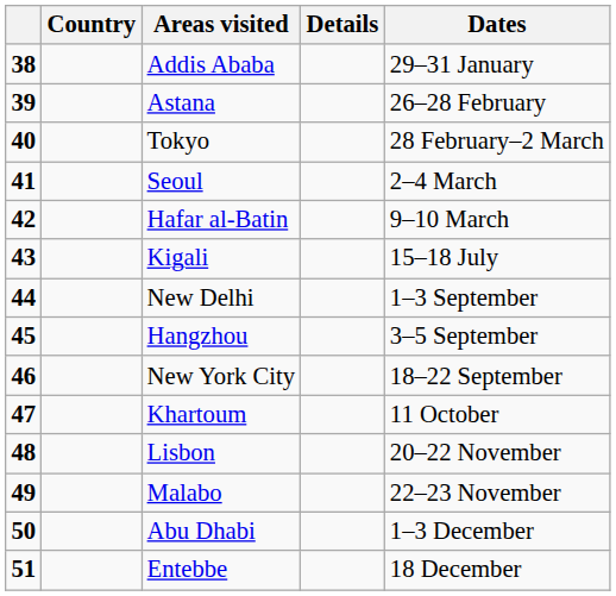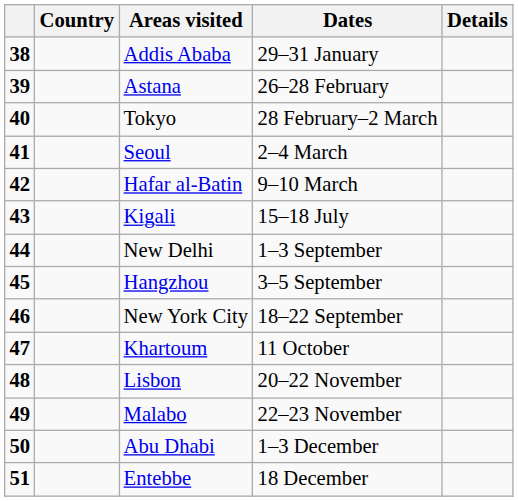 <table class="wikitable sortable">
 <tr>
 <th></th>
 <th>Country</th>
 <th>Areas visited</th>
+<th>Dates</th>
 <th class="unsortable">Details</th>
-<th>Dates</th>
 </tr>
 <tr>
 <td><strong>38</strong></td>
 <td></td>
 <td><a href='#'>Addis Ababa</a></td>
+<td>29–31 January</td>
 <td></td>
-<td>29–31 January</td>
 </tr>
 <tr>
 <td><strong>39</strong></td>
 <td></td>
 <td><a href='#'>Astana</a></td>
+<td>26–28 February</td>
 <td></td>
-<td>26–28 February</td>
 </tr>
 <tr>
 <td><strong>40</strong></td>
 <td></td>
 <td>Tokyo</td>
+<td>28 February–2 March</td>
 <td></td>
-<td>28 February–2 March</td>
 </tr>
 <tr>
 <td><strong>41</strong></td>
 <td></td>
 <td><a href='#'>Seoul</a></td>
+<td>2–4 March</td>
 <td></td>
-<td>2–4 March</td>
 </tr>
 <tr>
 <td><strong>42</strong></td>
 <td></td>
 <td><a href='#'>Hafar al-Batin</a></td>
+<td>9–10 March</td>
 <td></td>
-<td>9–10 March</td>
 </tr>
 <tr>
 <td><strong>43</strong></td>
 <td></td>
 <td><a href='#'>Kigali</a></td>
+<td>15–18 July</td>
 <td></td>
-<td>15–18 July</td>
 </tr>
 <tr>
 <td><strong>44</strong></td>
 <td></td>
 <td>New Delhi</td>
+<td>1–3 September</td>
 <td></td>
-<td>1–3 September</td>
 </tr>
 <tr>
 <td><strong>45</strong></td>
 <td></td>
 <td><a href='#'>Hangzhou</a></td>
+<td>3–5 September</td>
 <td></td>
-<td>3–5 September</td>
 </tr>
 <tr>
 <td><strong>46</strong></td>
 <td></td>
 <td>New York City</td>
+<td>18–22 September</td>
 <td></td>
-<td>18–22 September</td>
 </tr>
 <tr>
 <td><strong>47</strong></td>
 <td></td>
 <td><a href='#'>Khartoum</a></td>
+<td>11 October</td>
 <td></td>
-<td>11 October</td>
 </tr>
 <tr>
 <td><strong>48</strong></td>
 <td></td>
 <td><a href='#'>Lisbon</a></td>
+<td>20–22 November</td>
 <td></td>
-<td>20–22 November</td>
 </tr>
 <tr>
 <td><strong>49</strong></td>
 <td></td>
 <td><a href='#'>Malabo</a></td>
+<td>22–23 November</td>
 <td></td>
-<td>22–23 November</td>
 </tr>
 <tr>
 <td><strong>50</strong></td>
 <td></td>
 <td><a href='#'>Abu Dhabi</a></td>
+<td>1–3 December</td>
 <td></td>
-<td>1–3 December</td>
 </tr>
 <tr>
 <td><strong>51</strong></td>
 <td></td>
 <td><a href='#'>Entebbe</a></td>
+<td>18 December</td>
 <td></td>
-<td>18 December</td>
 </tr>
 </table>
